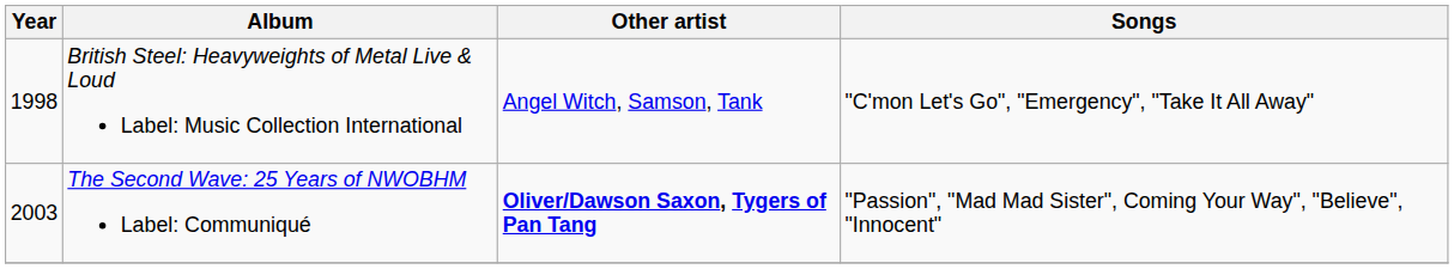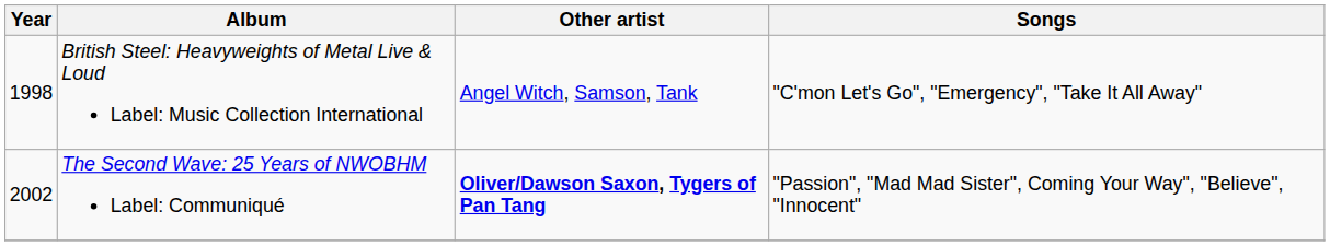 <table class="wikitable">
 <tr>
 <th>Year</th>
 <th style="width:320px;">Album</th>
 <th style="width:250px;">Other artist</th>
 <th style="width:450px;">Songs</th>
 </tr>
 <tr>
 <td>1998</td>
 <td><em>British Steel: Heavyweights of Metal Live & Loud</em><br><ul><li>Label: Music Collection International</li></ul></td>
 <td><a href='#'>Angel Witch</a>, <a href='#'>Samson</a>, <a href='#'>Tank</a></td>
 <td>"C'mon Let's Go", "Emergency", "Take It All Away"</td>
 </tr>
 <tr>
-<td>2003</td>
+<td>2002</td>
 <td><em><a href='#'>The Second Wave: 25 Years of NWOBHM</a></em><br><ul><li>Label: Communiqué</li></ul></td>
 <td><strong><a href='#'>Oliver/Dawson Saxon</a>, <a href='#'>Tygers of Pan Tang</a></strong></td>
 <td>"Passion", "Mad Mad Sister", Coming Your Way", "Believe", "Innocent"</td>
 </tr>
 <tr>
 </tr>
 </table>
